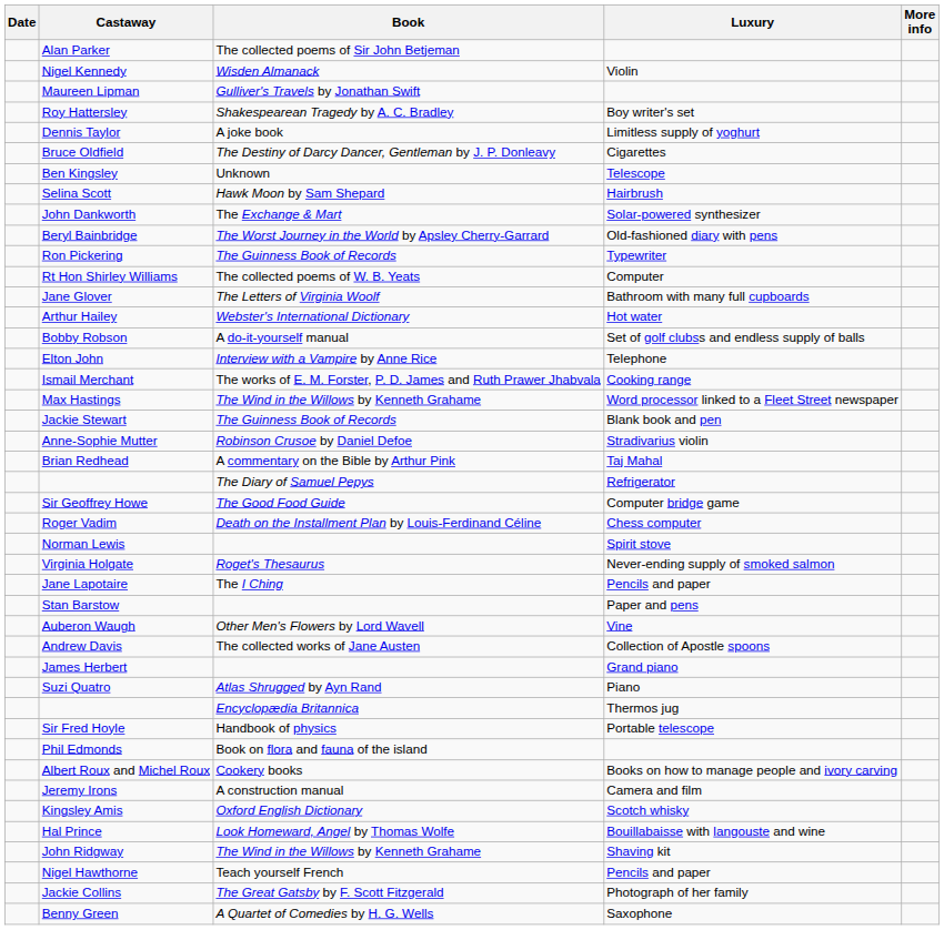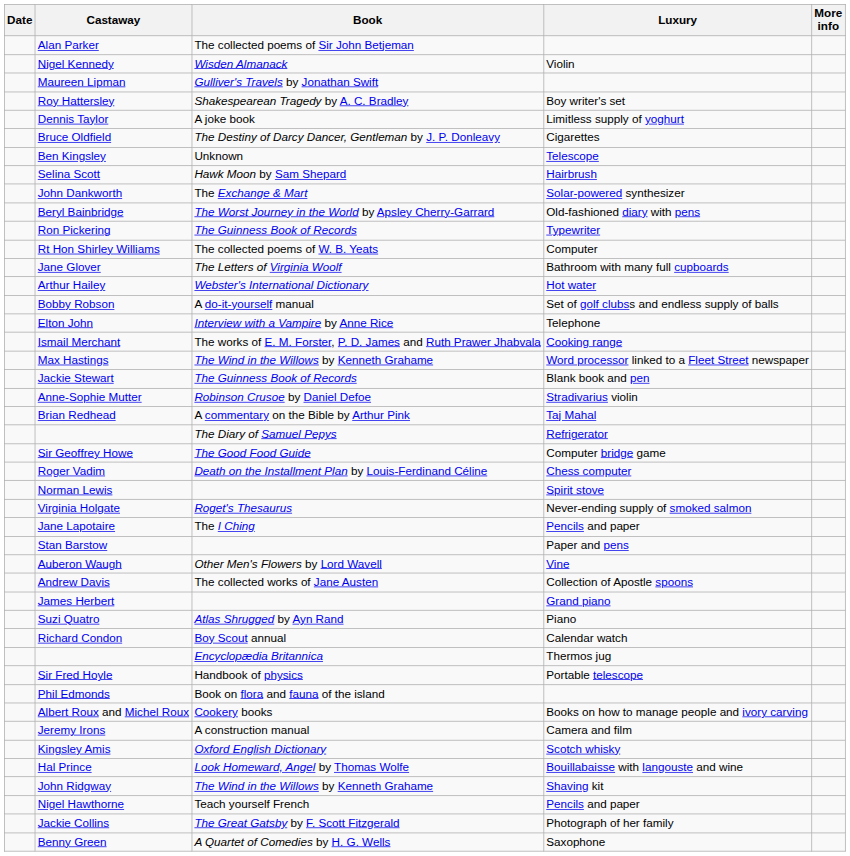 <table class="wikitable sortable">
 <tr>
 <th>Date</th>
 <th>Castaway</th>
 <th>Book</th>
 <th>Luxury</th>
 <th class="unsortable">More<br>info</th>
 </tr>
 <tr>
 <td></td>
 <td><a href='#'>Alan Parker</a></td>
 <td>The collected poems of <a href='#'>Sir John Betjeman</a></td>
 <td></td>
 <td></td>
 </tr>
 <tr>
 <td></td>
 <td><a href='#'>Nigel Kennedy</a></td>
 <td><em><a href='#'>Wisden Almanack</a></em></td>
 <td>Violin</td>
 <td></td>
 </tr>
 <tr>
 <td></td>
 <td><a href='#'>Maureen Lipman</a></td>
 <td><em><a href='#'>Gulliver's Travels</a></em> by <a href='#'>Jonathan Swift</a></td>
 <td></td>
 <td></td>
 </tr>
 <tr>
 <td></td>
 <td><a href='#'>Roy Hattersley</a></td>
 <td><em>Shakespearean Tragedy</em> by <a href='#'>A. C. Bradley</a></td>
 <td>Boy writer's set</td>
 <td></td>
 </tr>
 <tr>
 <td></td>
 <td><a href='#'>Dennis Taylor</a></td>
 <td>A joke book</td>
 <td>Limitless supply of <a href='#'>yoghurt</a></td>
 <td></td>
 </tr>
 <tr>
 <td></td>
 <td><a href='#'>Bruce Oldfield</a></td>
 <td><em>The Destiny of Darcy Dancer, Gentleman</em> by <a href='#'>J. P. Donleavy</a></td>
 <td>Cigarettes</td>
 <td></td>
 </tr>
 <tr>
 <td></td>
 <td><a href='#'>Ben Kingsley</a></td>
 <td>Unknown</td>
 <td><a href='#'>Telescope</a></td>
 <td></td>
 </tr>
 <tr>
 <td></td>
 <td><a href='#'>Selina Scott</a></td>
 <td><em>Hawk Moon</em> by <a href='#'>Sam Shepard</a></td>
 <td><a href='#'>Hairbrush</a></td>
 <td></td>
 </tr>
 <tr>
 <td></td>
 <td><a href='#'>John Dankworth</a></td>
 <td>The <em><a href='#'>Exchange & Mart</a></em></td>
 <td><a href='#'>Solar-powered</a> synthesizer</td>
 <td></td>
 </tr>
 <tr>
 <td></td>
 <td><a href='#'>Beryl Bainbridge</a></td>
 <td><em><a href='#'>The Worst Journey in the World</a></em> by <a href='#'>Apsley Cherry-Garrard</a></td>
 <td>Old-fashioned <a href='#'>diary</a> with <a href='#'>pens</a></td>
 <td></td>
 </tr>
 <tr>
 <td></td>
 <td><a href='#'>Ron Pickering</a></td>
 <td><em><a href='#'>The Guinness Book of Records</a></em></td>
 <td><a href='#'>Typewriter</a></td>
 <td></td>
 </tr>
 <tr>
 <td></td>
 <td><a href='#'>Rt Hon Shirley Williams</a></td>
 <td>The collected poems of <a href='#'>W. B. Yeats</a></td>
 <td>Computer</td>
 <td></td>
 </tr>
 <tr>
 <td></td>
 <td><a href='#'>Jane Glover</a></td>
 <td><em>The Letters of <a href='#'>Virginia Woolf</a></em></td>
 <td>Bathroom with many full <a href='#'>cupboards</a></td>
 <td></td>
 </tr>
 <tr>
 <td></td>
 <td><a href='#'>Arthur Hailey</a></td>
 <td><em><a href='#'>Webster's International Dictionary</a></em></td>
 <td><a href='#'>Hot water</a></td>
 <td></td>
 </tr>
 <tr>
 <td></td>
 <td><a href='#'>Bobby Robson</a></td>
 <td>A <a href='#'>do-it-yourself</a> manual</td>
 <td>Set of <a href='#'>golf clubs</a>s and endless supply of balls</td>
 <td></td>
 </tr>
 <tr>
 <td></td>
 <td><a href='#'>Elton John</a></td>
 <td><em><a href='#'>Interview with a Vampire</a></em> by <a href='#'>Anne Rice</a></td>
 <td>Telephone</td>
 <td></td>
 </tr>
 <tr>
 <td></td>
 <td><a href='#'>Ismail Merchant</a></td>
 <td>The works of <a href='#'>E. M. Forster</a>, <a href='#'>P. D. James</a> and <a href='#'>Ruth Prawer Jhabvala</a></td>
 <td><a href='#'>Cooking range</a></td>
 <td></td>
 </tr>
 <tr>
 <td></td>
 <td><a href='#'>Max Hastings</a></td>
 <td><em><a href='#'>The Wind in the Willows</a></em> by <a href='#'>Kenneth Grahame</a></td>
 <td><a href='#'>Word processor</a> linked to a <a href='#'>Fleet Street</a> newspaper</td>
 <td></td>
 </tr>
 <tr>
 <td></td>
 <td><a href='#'>Jackie Stewart</a></td>
 <td><em><a href='#'>The Guinness Book of Records</a></em></td>
 <td>Blank book and <a href='#'>pen</a></td>
 <td></td>
 </tr>
 <tr>
 <td></td>
 <td><a href='#'>Anne-Sophie Mutter</a></td>
 <td><em><a href='#'>Robinson Crusoe</a></em> by <a href='#'>Daniel Defoe</a></td>
 <td><a href='#'>Stradivarius</a> violin</td>
 <td></td>
 </tr>
 <tr>
 <td></td>
 <td><a href='#'>Brian Redhead</a></td>
 <td>A <a href='#'>commentary</a> on the Bible by <a href='#'>Arthur Pink</a></td>
 <td><a href='#'>Taj Mahal</a></td>
 <td></td>
 </tr>
 <tr>
 <td></td>
 <td></td>
 <td><em>The Diary of <a href='#'>Samuel Pepys</a></em></td>
 <td><a href='#'>Refrigerator</a></td>
 <td></td>
 </tr>
 <tr>
 <td></td>
 <td><a href='#'>Sir Geoffrey Howe</a></td>
 <td><em><a href='#'>The Good Food Guide</a></em></td>
 <td>Computer <a href='#'>bridge</a> game</td>
 <td></td>
 </tr>
 <tr>
 <td></td>
 <td><a href='#'>Roger Vadim</a></td>
 <td><em><a href='#'>Death on the Installment Plan</a></em> by <a href='#'>Louis-Ferdinand Céline</a></td>
 <td><a href='#'>Chess computer</a></td>
 <td></td>
 </tr>
 <tr>
 <td></td>
 <td><a href='#'>Norman Lewis</a></td>
 <td></td>
 <td><a href='#'>Spirit stove</a></td>
 <td></td>
 </tr>
 <tr>
 <td></td>
 <td><a href='#'>Virginia Holgate</a></td>
 <td><em><a href='#'>Roget's Thesaurus</a></em></td>
 <td>Never-ending supply of <a href='#'>smoked salmon</a></td>
 <td></td>
 </tr>
 <tr>
 <td></td>
 <td><a href='#'>Jane Lapotaire</a></td>
 <td>The <em><a href='#'>I Ching</a></em></td>
 <td><a href='#'>Pencils</a> and paper</td>
 <td></td>
 </tr>
 <tr>
 <td></td>
 <td><a href='#'>Stan Barstow</a></td>
 <td></td>
 <td>Paper and <a href='#'>pens</a></td>
 <td></td>
 </tr>
 <tr>
 <td></td>
 <td><a href='#'>Auberon Waugh</a></td>
 <td><em>Other Men's Flowers</em> by <a href='#'>Lord Wavell</a></td>
 <td><a href='#'>Vine</a></td>
 <td></td>
 </tr>
 <tr>
 <td></td>
 <td><a href='#'>Andrew Davis</a></td>
 <td>The collected works of <a href='#'>Jane Austen</a></td>
 <td>Collection of Apostle <a href='#'>spoons</a></td>
 <td></td>
 </tr>
 <tr>
 <td></td>
 <td><a href='#'>James Herbert</a></td>
 <td></td>
 <td><a href='#'>Grand piano</a></td>
 <td></td>
 </tr>
 <tr>
 <td></td>
 <td><a href='#'>Suzi Quatro</a></td>
 <td><em><a href='#'>Atlas Shrugged</a></em> by <a href='#'>Ayn Rand</a></td>
 <td>Piano</td>
 <td></td>
 </tr>
 <tr>
 <td></td>
+<td><a href='#'>Richard Condon</a></td>
+<td><a href='#'>Boy Scout</a> annual</td>
+<td>Calendar watch</td>
+<td></td>
+</tr>
+<tr>
+<td></td>
 <td></td>
 <td><em><a href='#'>Encyclopædia Britannica</a></em></td>
 <td>Thermos jug</td>
 <td></td>
 </tr>
 <tr>
 <td></td>
 <td><a href='#'>Sir Fred Hoyle</a></td>
 <td>Handbook of <a href='#'>physics</a></td>
 <td>Portable <a href='#'>telescope</a></td>
 <td></td>
 </tr>
 <tr>
 <td></td>
 <td><a href='#'>Phil Edmonds</a></td>
 <td>Book on <a href='#'>flora</a> and <a href='#'>fauna</a> of the island</td>
 <td></td>
 <td></td>
 </tr>
 <tr>
 <td></td>
 <td><a href='#'>Albert Roux</a> and <a href='#'>Michel Roux</a></td>
 <td><a href='#'>Cookery</a> books</td>
 <td>Books on how to manage people and <a href='#'>ivory carving</a></td>
 <td></td>
 </tr>
 <tr>
 <td></td>
 <td><a href='#'>Jeremy Irons</a></td>
 <td>A construction manual</td>
 <td>Camera and film</td>
 <td></td>
 </tr>
 <tr>
 <td></td>
 <td><a href='#'>Kingsley Amis</a></td>
 <td><em><a href='#'>Oxford English Dictionary</a></em></td>
 <td><a href='#'>Scotch whisky</a></td>
 <td></td>
 </tr>
 <tr>
 <td></td>
 <td><a href='#'>Hal Prince</a></td>
 <td><em><a href='#'>Look Homeward, Angel</a></em> by <a href='#'>Thomas Wolfe</a></td>
 <td><a href='#'>Bouillabaisse</a> with <a href='#'>langouste</a> and wine</td>
 <td></td>
 </tr>
 <tr>
 <td></td>
 <td><a href='#'>John Ridgway</a></td>
 <td><em><a href='#'>The Wind in the Willows</a></em> by <a href='#'>Kenneth Grahame</a></td>
 <td><a href='#'>Shaving</a> kit</td>
 <td></td>
 </tr>
 <tr>
 <td></td>
 <td><a href='#'>Nigel Hawthorne</a></td>
 <td>Teach yourself French</td>
 <td><a href='#'>Pencils</a> and paper</td>
 <td></td>
 </tr>
 <tr>
 <td></td>
 <td><a href='#'>Jackie Collins</a></td>
 <td><em><a href='#'>The Great Gatsby</a></em> by <a href='#'>F. Scott Fitzgerald</a></td>
 <td>Photograph of her family</td>
 <td></td>
 </tr>
 <tr>
 <td></td>
 <td><a href='#'>Benny Green</a></td>
 <td><em>A Quartet of Comedies</em> by <a href='#'>H. G. Wells</a></td>
 <td>Saxophone</td>
 <td></td>
 </tr>
 </table>
